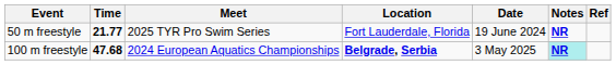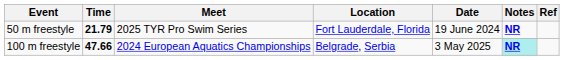 <table class="wikitable">
 <tr>
 <th>Event</th>
 <th>Time</th>
 <th>Meet</th>
 <th>Location</th>
 <th>Date</th>
 <th>Notes</th>
 <th>Ref</th>
 </tr>
 <tr>
 <td>50 m freestyle</td>
-<td align="center"><strong>21.77</strong></td>
+<td align="center"><strong>21.79</strong></td>
 <td>2025 TYR Pro Swim Series</td>
 <td><a href='#'>Fort Lauderdale, Florida</a></td>
 <td>19 June 2024</td>
 <td><strong><a href='#'>NR</a></strong></td>
 <td></td>
 </tr>
 <tr>
 <td>100 m freestyle</td>
-<td align="center"><strong>47.68</strong></td>
+<td align="center"><strong>47.66</strong></td>
 <td><a href='#'>2024 European Aquatics Championships</a></td>
-<td><strong><a href='#'>Belgrade</a>, <a href='#'>Serbia</a></strong></td>
+<td><a href='#'>Belgrade</a>, <a href='#'>Serbia</a></td>
 <td>3 May 2025</td>
 <td style="background: paleturquoise;"><strong><a href='#'>NR</a></strong></td>
 <td></td>
 </tr>
 </table>
